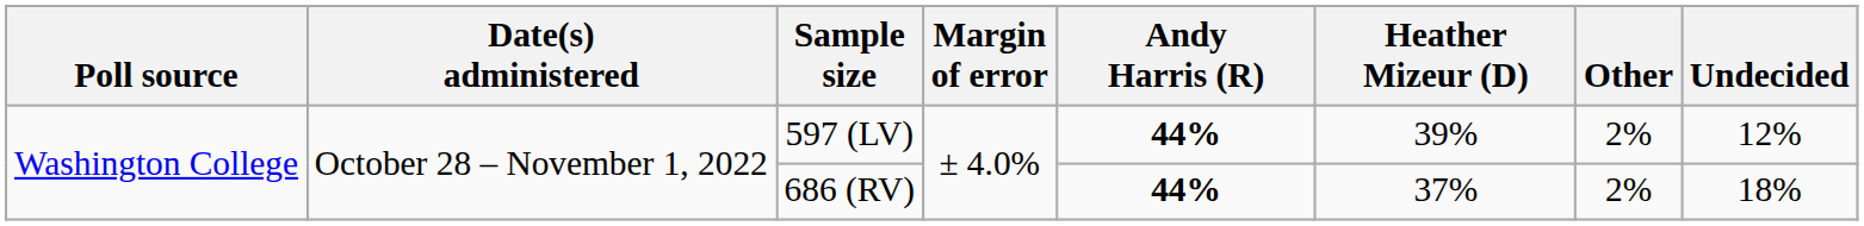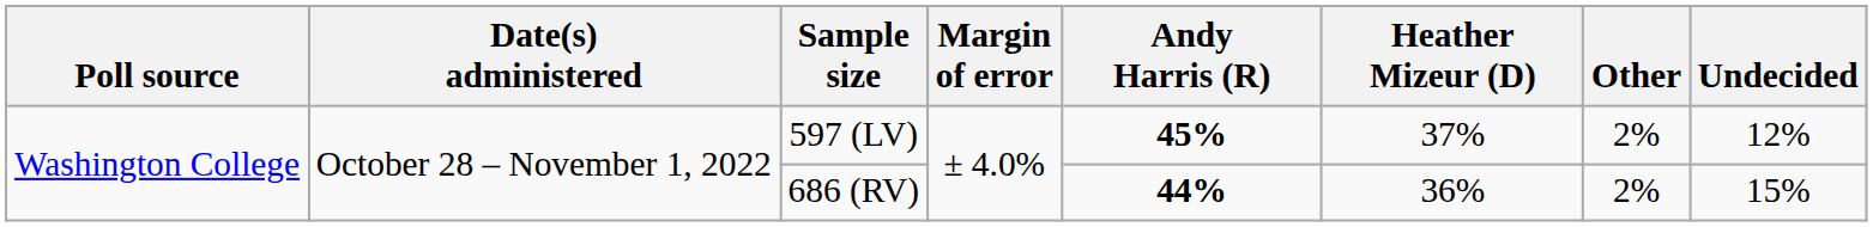 <table class="wikitable" style="font-size:90%;text-align:center;">
 <tr style="vertical-align:bottom">
 <th>Poll source</th>
 <th>Date(s)<br>administered</th>
 <th>Sample<br>size</th>
 <th>Margin<br>of error</th>
 <th style="width:100px;">Andy<br>Harris (R)</th>
 <th style="width:100px;">Heather<br>Mizeur (D)</th>
 <th>Other</th>
 <th>Undecided</th>
 </tr>
 <tr>
 <td style="text-align:left;" rowspan="2"><a href='#'>Washington College</a></td>
 <td rowspan="2">October 28 – November 1, 2022</td>
 <td>597 (LV)</td>
 <td rowspan="2">± 4.0%</td>
-<td><strong>44%</strong></td>
-<td>39%</td>
+<td><strong>45%</strong></td>
+<td>37%</td>
 <td>2%</td>
 <td>12%</td>
 </tr>
 <tr>
 <td>686 (RV)</td>
 <td><strong>44%</strong></td>
-<td>37%</td>
+<td>36%</td>
 <td>2%</td>
-<td>18%</td>
+<td>15%</td>
 </tr>
 </table>
